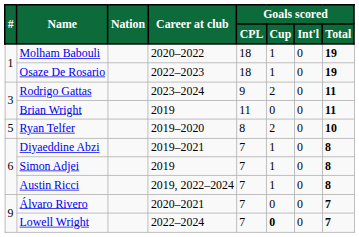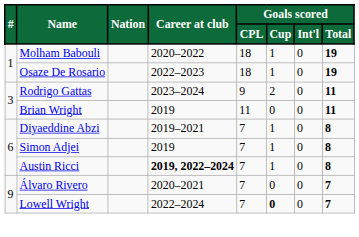 <table class="wikitable">
 <tr>
 <th rowspan="2" style="background:#0d6a3a; color:#FFFFFF; border: 2px solid #000000;">#</th>
 <th rowspan="2" style="background:#0d6a3a; color:#FFFFFF; border: 2px solid #000000;">Name</th>
 <th rowspan="2" style="background:#0d6a3a; color:#FFFFFF; border: 2px solid #000000;">Nation</th>
 <th rowspan="2" style="background:#0d6a3a; color:#FFFFFF; border: 2px solid #000000;">Career at club</th>
 <th colspan="4" style="background:#0d6a3a; color:#FFFFFF; border: 2px solid #000000;">Goals scored</th>
 </tr>
 <tr>
 <th style="background:#0d6a3a; color:#FFFFFF; border: 2px solid #000000;">CPL</th>
 <th style="background:#0d6a3a; color:#FFFFFF; border: 2px solid #000000;">Cup</th>
 <th style="background:#0d6a3a; color:#FFFFFF; border: 2px solid #000000;">Int'l</th>
 <th style="background:#0d6a3a; color:#FFFFFF; border: 2px solid #000000;">Total</th>
 </tr>
 <tr>
 <td rowspan="2">1</td>
 <td><a href='#'>Molham Babouli</a></td>
 <td></td>
 <td>2020–2022</td>
 <td>18</td>
 <td>1</td>
 <td>0</td>
 <td><strong>19</strong></td>
 </tr>
 <tr>
 <td><a href='#'>Osaze De Rosario</a></td>
 <td></td>
 <td>2022–2023</td>
 <td>18</td>
 <td>1</td>
 <td>0</td>
 <td><strong>19</strong></td>
 </tr>
 <tr>
 <td rowspan="2">3</td>
 <td><a href='#'>Rodrigo Gattas</a></td>
 <td></td>
 <td>2023–2024</td>
 <td>9</td>
 <td>2</td>
 <td>0</td>
 <td><strong>11</strong></td>
 </tr>
 <tr>
 <td><a href='#'>Brian Wright</a></td>
 <td></td>
 <td>2019</td>
 <td>11</td>
 <td>0</td>
 <td>0</td>
 <td><strong>11</strong></td>
 </tr>
 <tr>
-<td>5</td>
-<td><a href='#'>Ryan Telfer</a></td>
-<td></td>
-<td>2019–2020</td>
-<td>8</td>
-<td>2</td>
-<td>0</td>
-<td><strong>10</strong></td>
-</tr>
-<tr>
 <td rowspan="3">6</td>
 <td><a href='#'>Diyaeddine Abzi</a></td>
 <td></td>
 <td>2019–2021</td>
 <td>7</td>
 <td>1</td>
 <td>0</td>
 <td><strong>8</strong></td>
 </tr>
 <tr>
 <td><a href='#'>Simon Adjei</a></td>
 <td></td>
 <td>2019</td>
 <td>7</td>
 <td>1</td>
 <td>0</td>
 <td><strong>8</strong></td>
 </tr>
 <tr>
 <td><a href='#'>Austin Ricci</a></td>
 <td></td>
-<td>2019, 2022–2024</td>
+<td><strong>2019, 2022–2024</strong></td>
 <td>7</td>
 <td>1</td>
 <td>0</td>
 <td><strong>8</strong></td>
 </tr>
 <tr>
 <td rowspan="2">9</td>
 <td><a href='#'>Álvaro Rivero</a></td>
 <td></td>
 <td>2020–2021</td>
 <td>7</td>
 <td>0</td>
 <td>0</td>
 <td><strong>7</strong></td>
 </tr>
 <tr>
 <td><a href='#'>Lowell Wright</a></td>
 <td></td>
 <td>2022–2024</td>
 <td>7</td>
 <td><strong>0</strong></td>
 <td>0</td>
 <td><strong>7</strong></td>
 </tr>
 </table>
